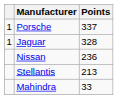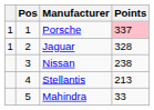 <table class="wikitable" style="font-size: 85%;">
 <tr>
 <th></th>
+<th>Pos</th>
 <th>Manufacturer</th>
 <th>Points</th>
 </tr>
 <tr>
 <td align="left"> 1</td>
+<td align="center">1</td>
 <td> <a href='#'>Porsche</a></td>
-<td align="left">337</td>
+<td align="left" style="background: pink;">337</td>
 </tr>
 <tr>
 <td align="left"> 1</td>
+<td align="center">2</td>
 <td> <a href='#'>Jaguar</a></td>
 <td align="left">328</td>
 </tr>
 <tr>
 <td align="left"></td>
+<td align="center">3</td>
 <td> <a href='#'>Nissan</a></td>
-<td align="left">236</td>
+<td align="left">238</td>
 </tr>
 <tr>
 <td align="left"></td>
+<td align="center">4</td>
 <td> <a href='#'>Stellantis</a></td>
 <td align="left">213</td>
 </tr>
 <tr>
 <td align="left"></td>
+<td align="center">5</td>
 <td> <a href='#'>Mahindra</a></td>
 <td align="left">33</td>
 </tr>
 </table>
